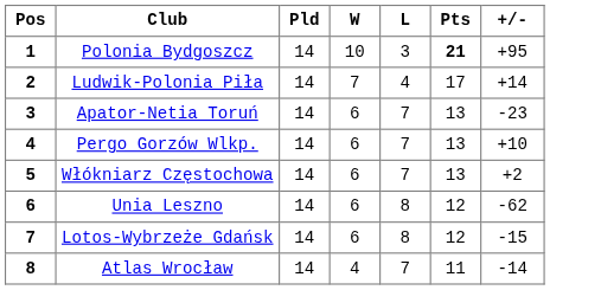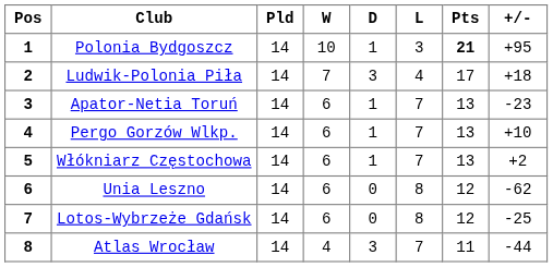 <table class="toccolours" border="1" cellpadding="4" cellspacing="0" style="border-collapse: collapse; margin:0;">
 <tr>
 <th width=30>Pos</th>
 <th>Club</th>
 <th width=30>Pld</th>
 <th width=30>W</th>
+<th width=30>D</th>
 <th width=30>L</th>
 <th width=30>Pts</th>
 <th width=40>+/-</th>
 </tr>
 <tr align=center >
 <th>1</th>
 <td><a href='#'>Polonia Bydgoszcz</a></td>
 <td>14</td>
 <td>10</td>
+<td>1</td>
 <td>3</td>
 <td><strong>21</strong></td>
 <td>+95</td>
 </tr>
 <tr align=center >
 <th>2</th>
 <td><a href='#'>Ludwik-Polonia Piła</a></td>
 <td>14</td>
 <td>7</td>
+<td>3</td>
 <td>4</td>
 <td>17</td>
-<td>+14</td>
+<td>+18</td>
 </tr>
 <tr align=center >
 <th>3</th>
 <td><a href='#'>Apator-Netia Toruń</a></td>
 <td>14</td>
 <td>6</td>
+<td>1</td>
 <td>7</td>
 <td>13</td>
 <td>-23</td>
 </tr>
 <tr align=center >
 <th>4</th>
 <td><a href='#'>Pergo Gorzów Wlkp.</a></td>
 <td>14</td>
 <td>6</td>
+<td>1</td>
 <td>7</td>
 <td>13</td>
 <td>+10</td>
 </tr>
 <tr align=center >
 <th>5</th>
 <td><a href='#'>Włókniarz Częstochowa</a></td>
 <td>14</td>
 <td>6</td>
+<td>1</td>
 <td>7</td>
 <td>13</td>
 <td>+2</td>
 </tr>
 <tr align=center >
 <th>6</th>
 <td><a href='#'>Unia Leszno</a></td>
 <td>14</td>
 <td>6</td>
+<td>0</td>
 <td>8</td>
 <td>12</td>
 <td>-62</td>
 </tr>
 <tr align=center >
 <th>7</th>
 <td><a href='#'>Lotos-Wybrzeże Gdańsk</a></td>
 <td>14</td>
 <td>6</td>
+<td>0</td>
 <td>8</td>
 <td>12</td>
-<td>-15</td>
+<td>-25</td>
 </tr>
 <tr align=center >
 <th>8</th>
 <td><a href='#'>Atlas Wrocław</a></td>
 <td>14</td>
 <td>4</td>
+<td>3</td>
 <td>7</td>
 <td>11</td>
-<td>-14</td>
+<td>-44</td>
 </tr>
 </table>
